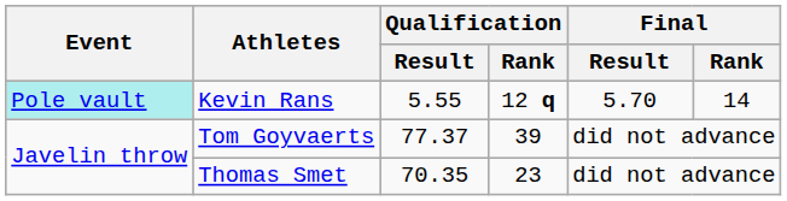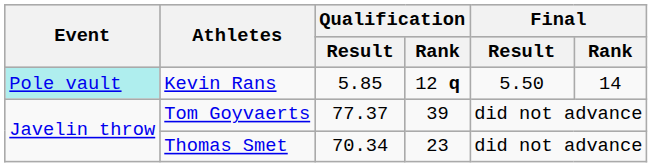 <table class="wikitable" border="1" style="font-size:90%">
 <tr>
 <th rowspan="2">Event</th>
 <th rowspan="2">Athletes</th>
 <th colspan="2">Qualification</th>
 <th colspan="2">Final</th>
 </tr>
 <tr>
 <th>Result</th>
 <th>Rank</th>
 <th>Result</th>
 <th>Rank</th>
 </tr>
 <tr>
 <td style="background: paleturquoise;"><a href='#'>Pole vault</a></td>
 <td><a href='#'>Kevin Rans</a></td>
-<td align=center>5.55</td>
+<td align=center>5.85</td>
 <td align=center>12 <strong>q</strong></td>
-<td align=center>5.70</td>
+<td align=center>5.50</td>
 <td align=center>14</td>
 </tr>
 <tr>
 <td rowspan=2><a href='#'>Javelin throw</a></td>
 <td><a href='#'>Tom Goyvaerts</a></td>
 <td align=center>77.37</td>
 <td align=center>39</td>
 <td align=center colspan=2>did not advance</td>
 </tr>
 <tr>
 <td><a href='#'>Thomas Smet</a></td>
-<td align=center>70.35</td>
+<td align=center>70.34</td>
 <td align=center>23</td>
 <td align=center colspan=2>did not advance</td>
 </tr>
 </table>
